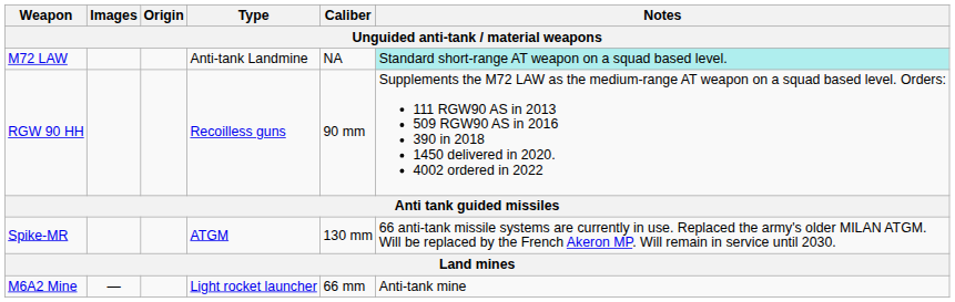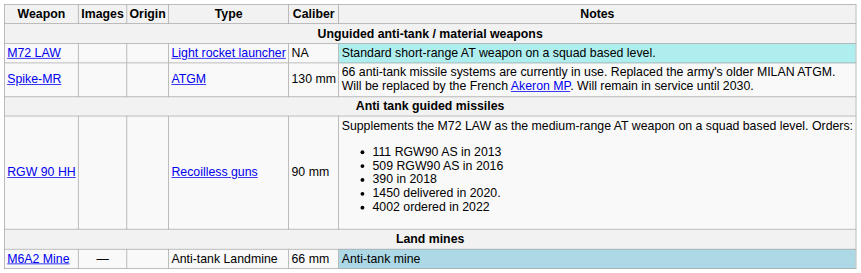 <table class="wikitable">
 <tr>
 <th>Weapon</th>
 <th>Images</th>
 <th>Origin</th>
 <th>Type</th>
 <th>Caliber</th>
 <th>Notes</th>
 </tr>
 <tr>
 <th colspan="6">Unguided anti-tank / material weapons</th>
 </tr>
 <tr>
 <td><a href='#'>M72 LAW</a></td>
 <td style="text-align: center;"></td>
 <td><br></td>
-<td>Anti-tank Landmine</td>
+<td><a href='#'>Light rocket launcher</a></td>
 <td>NA</td>
 <td style="background: paleturquoise;">Standard short-range AT weapon on a squad based level.</td>
+</tr>
+<tr>
+<td><a href='#'>Spike-MR</a></td>
+<td></td>
+<td><br></td>
+<td><a href='#'>ATGM</a></td>
+<td>130 mm</td>
+<td>66  anti-tank missile systems are currently in use. Replaced the army's older MILAN ATGM.<br>Will be replaced by the French <a href='#'>Akeron MP</a>. Will remain in service until 2030.</td>
+</tr>
+<tr>
+<th colspan="6">Anti tank guided missiles</th>
 </tr>
 <tr>
 <td><a href='#'>RGW 90 HH</a></td>
 <td style="text-align: center;"></td>
 <td></td>
 <td><a href='#'>Recoilless guns</a></td>
 <td>90 mm</td>
 <td>Supplements the M72 LAW as the medium-range AT weapon on a squad based level. Orders:<br><ul><li>111 RGW90 AS in 2013</li><li>509 RGW90 AS in 2016</li><li>390 in 2018</li><li>1450 delivered in 2020.</li><li>4002 ordered in 2022</li></ul></td>
 </tr>
 <tr>
-<th colspan="6">Anti tank guided missiles</th>
-</tr>
-<tr>
-<td><a href='#'>Spike-MR</a></td>
-<td></td>
-<td><br></td>
-<td><a href='#'>ATGM</a></td>
-<td>130 mm</td>
-<td>66  anti-tank missile systems are currently in use. Replaced the army's older MILAN ATGM.<br>Will be replaced by the French <a href='#'>Akeron MP</a>. Will remain in service until 2030.</td>
-</tr>
-<tr>
 <th colspan="6">Land mines</th>
 </tr>
 <tr>
 <td><a href='#'>M6A2 Mine</a></td>
 <td style="text-align: center;">—</td>
 <td></td>
-<td><a href='#'>Light rocket launcher</a></td>
+<td>Anti-tank Landmine</td>
 <td>66 mm</td>
-<td>Anti-tank mine</td>
+<td style="background: lightblue;">Anti-tank mine</td>
 </tr>
 </table>
